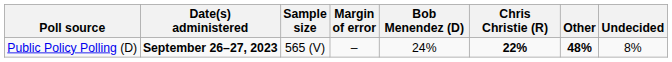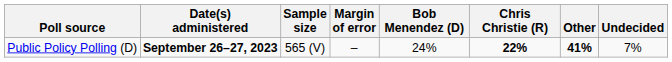 <table class="wikitable" style="font-size:90%;text-align:center;">
 <tr style="vertical-align:bottom">
 <th>Poll source</th>
 <th>Date(s)<br>administered</th>
 <th>Sample<br>size</th>
 <th>Margin<br>of error</th>
 <th style="width:100px;">Bob<br>Menendez (D)</th>
 <th style="width:100px;">Chris<br>Christie (R)</th>
 <th>Other</th>
 <th>Undecided</th>
 </tr>
 <tr>
 <td style="text-align:left;"><a href='#'>Public Policy Polling</a> (D)</td>
 <td><strong>September 26–27, 2023</strong></td>
 <td>565 (V)</td>
 <td>–</td>
 <td>24%</td>
 <td><strong>22%</strong></td>
-<td><strong>48%</strong></td>
-<td>8%</td>
+<td><strong>41%</strong></td>
+<td>7%</td>
 </tr>
 </table>
